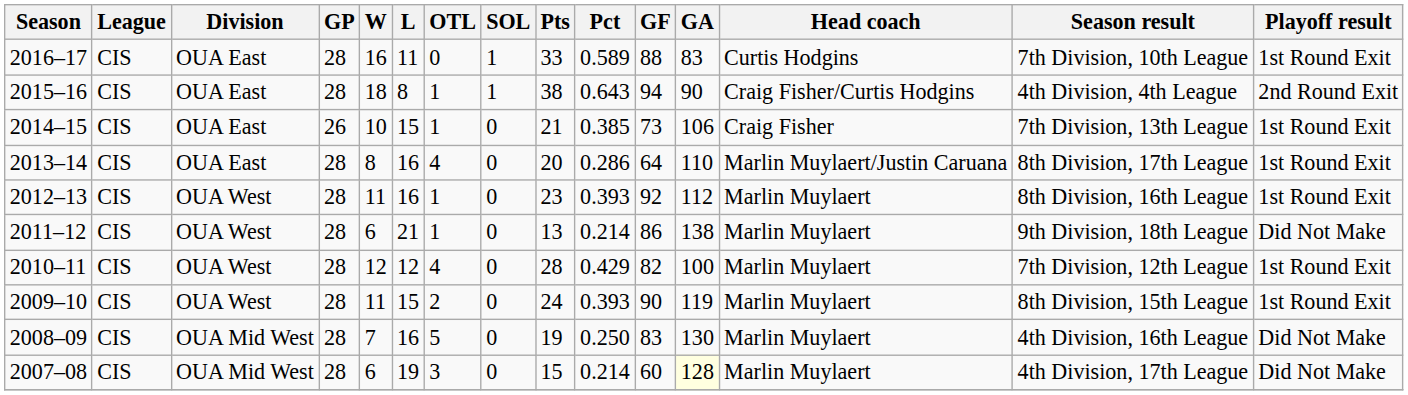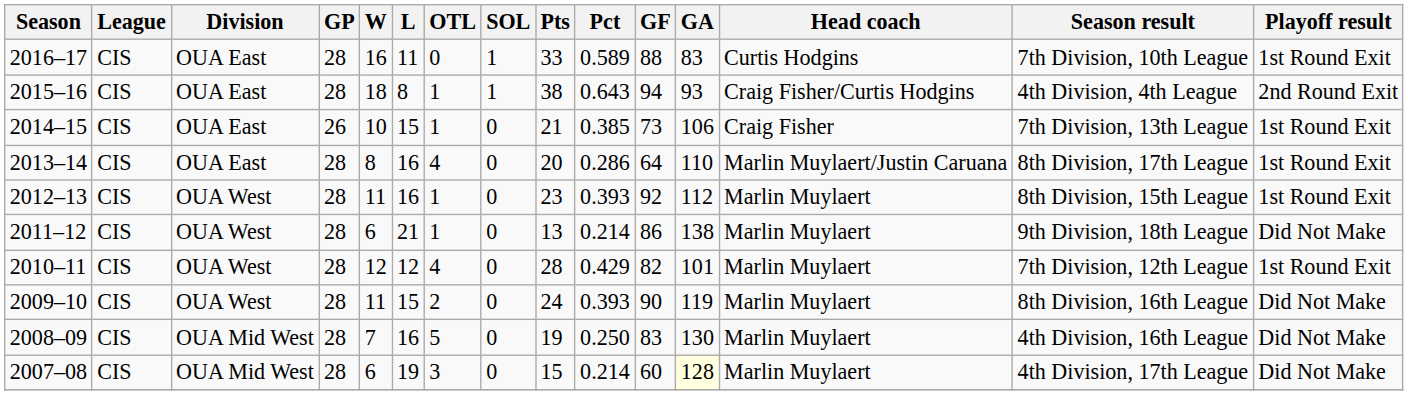 <table class="wikitable" border="1">
 <tr>
 <th>Season</th>
 <th>League</th>
 <th>Division</th>
 <th>GP</th>
 <th>W</th>
 <th>L</th>
 <th>OTL</th>
 <th>SOL</th>
 <th>Pts</th>
 <th>Pct</th>
 <th>GF</th>
 <th>GA</th>
 <th>Head coach</th>
 <th>Season result</th>
 <th>Playoff result</th>
 </tr>
 <tr>
 <td>2016–17</td>
 <td>CIS</td>
 <td>OUA East</td>
 <td>28</td>
 <td>16</td>
 <td>11</td>
 <td>0</td>
 <td>1</td>
 <td>33</td>
 <td>0.589</td>
 <td>88</td>
 <td>83</td>
 <td>Curtis Hodgins</td>
 <td>7th Division, 10th League</td>
 <td>1st Round Exit</td>
 </tr>
 <tr>
 <td>2015–16</td>
 <td>CIS</td>
 <td>OUA East</td>
 <td>28</td>
 <td>18</td>
 <td>8</td>
 <td>1</td>
 <td>1</td>
 <td>38</td>
 <td>0.643</td>
 <td>94</td>
-<td>90</td>
+<td>93</td>
 <td>Craig Fisher/Curtis Hodgins</td>
 <td>4th Division, 4th League</td>
 <td>2nd Round Exit</td>
 </tr>
 <tr>
 <td>2014–15</td>
 <td>CIS</td>
 <td>OUA East</td>
 <td>26</td>
 <td>10</td>
 <td>15</td>
 <td>1</td>
 <td>0</td>
 <td>21</td>
 <td>0.385</td>
 <td>73</td>
 <td>106</td>
 <td>Craig Fisher</td>
 <td>7th Division, 13th League</td>
 <td>1st Round Exit</td>
 </tr>
 <tr>
 <td>2013–14</td>
 <td>CIS</td>
 <td>OUA East</td>
 <td>28</td>
 <td>8</td>
 <td>16</td>
 <td>4</td>
 <td>0</td>
 <td>20</td>
 <td>0.286</td>
 <td>64</td>
 <td>110</td>
 <td>Marlin Muylaert/Justin Caruana</td>
 <td>8th Division, 17th League</td>
 <td>1st Round Exit</td>
 </tr>
 <tr>
 <td>2012–13</td>
 <td>CIS</td>
 <td>OUA West</td>
 <td>28</td>
 <td>11</td>
 <td>16</td>
 <td>1</td>
 <td>0</td>
 <td>23</td>
 <td>0.393</td>
 <td>92</td>
 <td>112</td>
 <td>Marlin Muylaert</td>
-<td>8th Division, 16th League</td>
+<td>8th Division, 15th League</td>
 <td>1st Round Exit</td>
 </tr>
 <tr>
 <td>2011–12</td>
 <td>CIS</td>
 <td>OUA West</td>
 <td>28</td>
 <td>6</td>
 <td>21</td>
 <td>1</td>
 <td>0</td>
 <td>13</td>
 <td>0.214</td>
 <td>86</td>
 <td>138</td>
 <td>Marlin Muylaert</td>
 <td>9th Division, 18th League</td>
 <td>Did Not Make</td>
 </tr>
 <tr>
 <td>2010–11</td>
 <td>CIS</td>
 <td>OUA West</td>
 <td>28</td>
 <td>12</td>
 <td>12</td>
 <td>4</td>
 <td>0</td>
 <td>28</td>
 <td>0.429</td>
 <td>82</td>
-<td>100</td>
+<td>101</td>
 <td>Marlin Muylaert</td>
 <td>7th Division, 12th League</td>
 <td>1st Round Exit</td>
 </tr>
 <tr>
 <td>2009–10</td>
 <td>CIS</td>
 <td>OUA West</td>
 <td>28</td>
 <td>11</td>
 <td>15</td>
 <td>2</td>
 <td>0</td>
 <td>24</td>
 <td>0.393</td>
 <td>90</td>
 <td>119</td>
 <td>Marlin Muylaert</td>
-<td>8th Division, 15th League</td>
-<td>1st Round Exit</td>
+<td>8th Division, 16th League</td>
+<td>Did Not Make</td>
 </tr>
 <tr>
 <td>2008–09</td>
 <td>CIS</td>
 <td>OUA Mid West</td>
 <td>28</td>
 <td>7</td>
 <td>16</td>
 <td>5</td>
 <td>0</td>
 <td>19</td>
 <td>0.250</td>
 <td>83</td>
 <td>130</td>
 <td>Marlin Muylaert</td>
 <td>4th Division, 16th League</td>
 <td>Did Not Make</td>
 </tr>
 <tr>
 <td>2007–08</td>
 <td>CIS</td>
 <td>OUA Mid West</td>
 <td>28</td>
 <td>6</td>
 <td>19</td>
 <td>3</td>
 <td>0</td>
 <td>15</td>
 <td>0.214</td>
 <td>60</td>
 <td style="background: lightyellow;">128</td>
 <td>Marlin Muylaert</td>
 <td>4th Division, 17th League</td>
 <td>Did Not Make</td>
 </tr>
 <tr>
 </tr>
 </table>
